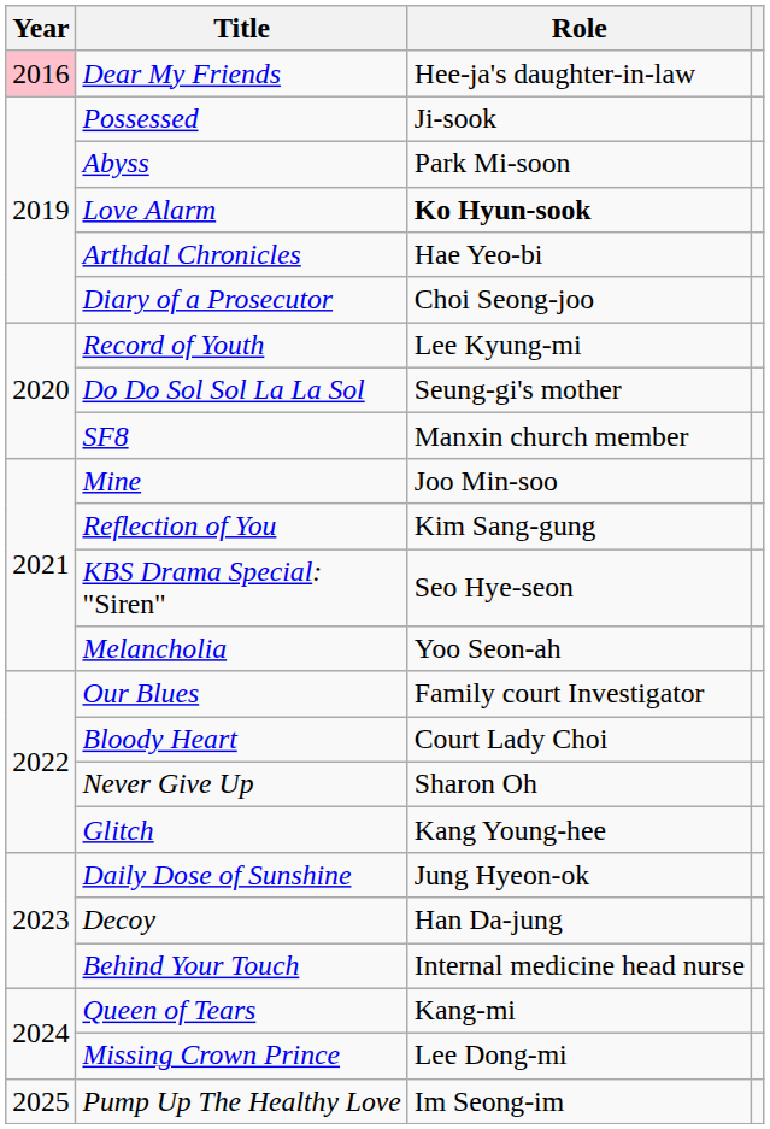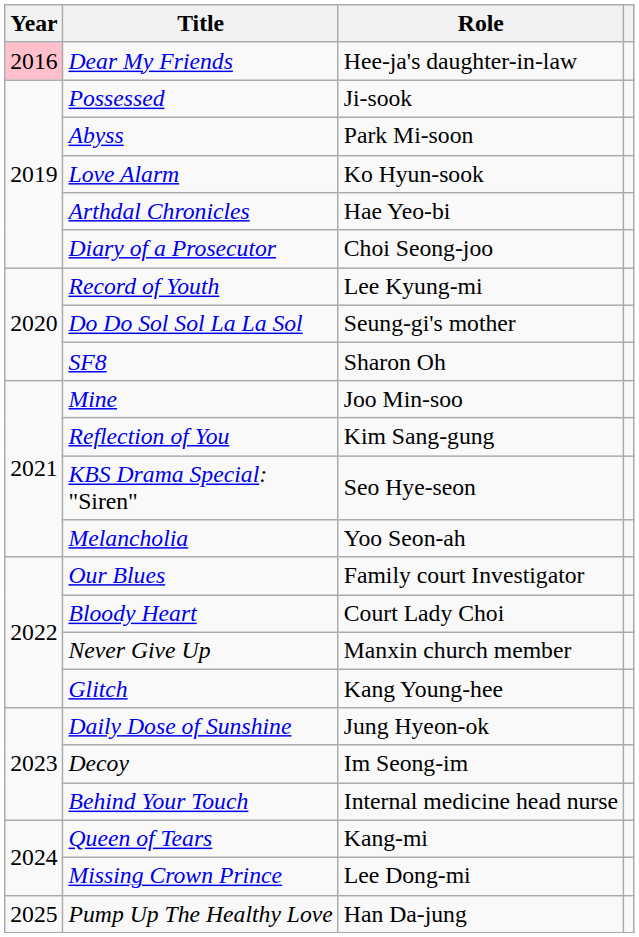 <table class="wikitable">
 <tr>
 <th>Year</th>
 <th>Title</th>
 <th>Role</th>
 <th></th>
 </tr>
 <tr>
 <td style="background: pink;">2016</td>
 <td><em><a href='#'>Dear My Friends</a></em></td>
 <td>Hee-ja's daughter-in-law</td>
 <td></td>
 </tr>
 <tr>
 <td rowspan="5">2019</td>
 <td><em><a href='#'>Possessed</a></em></td>
 <td>Ji-sook</td>
 <td></td>
 </tr>
 <tr>
 <td><em><a href='#'>Abyss</a></em></td>
 <td>Park Mi-soon</td>
 <td></td>
 </tr>
 <tr>
 <td><em><a href='#'>Love Alarm</a></em></td>
-<td><strong>Ko Hyun-sook</strong></td>
+<td>Ko Hyun-sook</td>
 <td></td>
 </tr>
 <tr>
 <td><em><a href='#'>Arthdal Chronicles</a></em></td>
 <td>Hae Yeo-bi</td>
 <td></td>
 </tr>
 <tr>
 <td><em><a href='#'>Diary of a Prosecutor</a></em></td>
 <td>Choi Seong-joo</td>
 <td></td>
 </tr>
 <tr>
 <td rowspan="3">2020</td>
 <td><em><a href='#'>Record of Youth</a></em></td>
 <td>Lee Kyung-mi</td>
 <td></td>
 </tr>
 <tr>
 <td><em><a href='#'>Do Do Sol Sol La La Sol</a></em></td>
 <td>Seung-gi's mother</td>
 <td></td>
 </tr>
 <tr>
 <td><em><a href='#'>SF8</a></em></td>
-<td>Manxin church member</td>
+<td>Sharon Oh</td>
 <td></td>
 </tr>
 <tr>
 <td rowspan="4">2021</td>
 <td><em><a href='#'>Mine</a></em></td>
 <td>Joo Min-soo</td>
 <td></td>
 </tr>
 <tr>
 <td><em><a href='#'>Reflection of You</a></em></td>
 <td>Kim Sang-gung</td>
 <td></td>
 </tr>
 <tr>
 <td><em><a href='#'>KBS Drama Special</a>:</em><br>"Siren"</td>
 <td>Seo Hye-seon</td>
 <td></td>
 </tr>
 <tr>
 <td><em><a href='#'>Melancholia</a></em></td>
 <td>Yoo Seon-ah</td>
 <td></td>
 </tr>
 <tr>
 <td rowspan="4">2022</td>
 <td><em><a href='#'>Our Blues</a></em></td>
 <td>Family court Investigator</td>
 <td></td>
 </tr>
 <tr>
 <td><em><a href='#'>Bloody Heart</a></em></td>
 <td>Court Lady Choi</td>
 <td></td>
 </tr>
 <tr>
 <td><em>Never Give Up</em></td>
-<td>Sharon Oh</td>
+<td>Manxin church member</td>
 <td></td>
 </tr>
 <tr>
 <td><em><a href='#'>Glitch</a></em></td>
 <td>Kang Young-hee</td>
 <td></td>
 </tr>
 <tr>
 <td rowspan="3">2023</td>
 <td><em><a href='#'>Daily Dose of Sunshine</a></em></td>
 <td>Jung Hyeon-ok</td>
 <td></td>
 </tr>
 <tr>
 <td><em>Decoy</em></td>
-<td>Han Da-jung</td>
+<td>Im Seong-im</td>
 <td></td>
 </tr>
 <tr>
 <td><em><a href='#'>Behind Your Touch</a></em></td>
 <td>Internal medicine head nurse</td>
 <td></td>
 </tr>
 <tr>
 <td rowspan="2">2024</td>
 <td><em><a href='#'>Queen of Tears</a></em></td>
 <td>Kang-mi</td>
 <td></td>
 </tr>
 <tr>
 <td><em><a href='#'>Missing Crown Prince</a></em></td>
 <td>Lee Dong-mi</td>
 <td></td>
 </tr>
 <tr>
 <td>2025</td>
 <td><em>Pump Up The Healthy Love</em></td>
-<td>Im Seong-im</td>
+<td>Han Da-jung</td>
 <td></td>
 </tr>
 </table>
